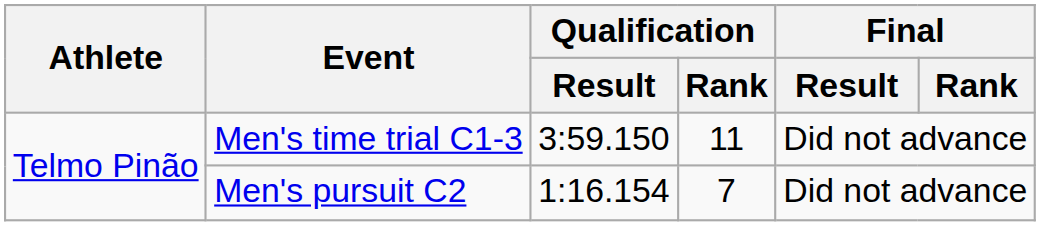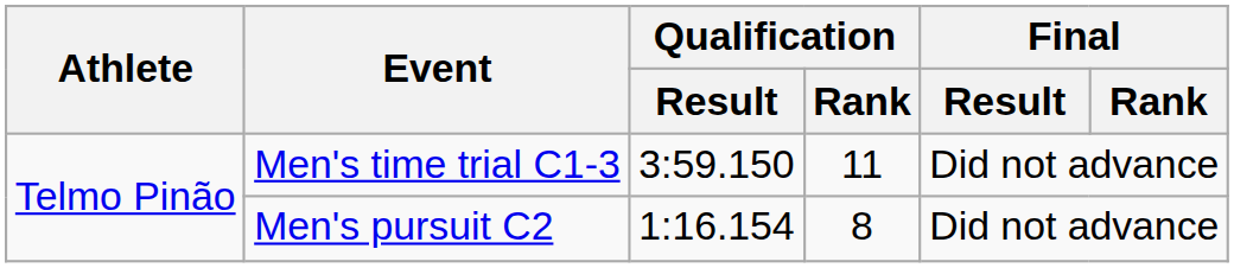 <table class="wikitable">
 <tr>
 <th rowspan="2">Athlete</th>
 <th rowspan="2">Event</th>
 <th colspan="2">Qualification</th>
 <th colspan="2">Final</th>
 </tr>
 <tr>
 <th>Result</th>
 <th>Rank</th>
 <th>Result</th>
 <th>Rank</th>
 </tr>
 <tr align="center">
 <td rowspan="2" align="left"><a href='#'>Telmo Pinão</a></td>
 <td align="left"><a href='#'>Men's time trial C1-3</a></td>
 <td>3:59.150</td>
 <td>11</td>
 <td colspan="2">Did not advance</td>
 </tr>
 <tr align="center">
 <td align="left"><a href='#'>Men's pursuit C2</a></td>
 <td>1:16.154</td>
-<td>7</td>
+<td>8</td>
 <td colspan="2">Did not advance</td>
 </tr>
 </table>
